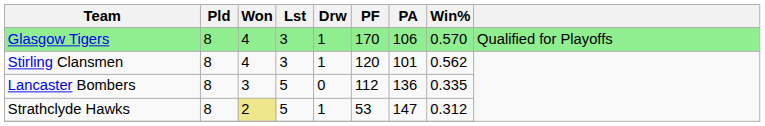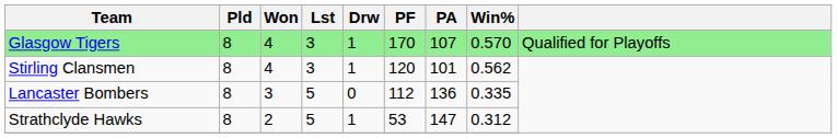 <table class="wikitable" width=65%">
 <tr>
 <th width=26%>Team</th>
 <th width=5%>Pld</th>
 <th width=5%>Won</th>
 <th width=5%>Lst</th>
 <th width=5%>Drw</th>
 <th width=5%>PF</th>
 <th width=5%>PA</th>
 <th width=6%>Win%</th>
 <th width=38%></th>
 </tr>
 <tr style="background:lightgreen">
 <td><a href='#'>Glasgow Tigers</a></td>
 <td>8</td>
 <td>4</td>
 <td>3</td>
 <td>1</td>
 <td>170</td>
-<td>106</td>
+<td>107</td>
 <td>0.570</td>
 <td>Qualified for Playoffs</td>
 </tr>
 <tr>
 <td><a href='#'>Stirling</a> Clansmen</td>
 <td>8</td>
 <td>4</td>
 <td>3</td>
 <td>1</td>
 <td>120</td>
 <td>101</td>
 <td>0.562</td>
 </tr>
 <tr>
 <td><a href='#'>Lancaster</a> Bombers</td>
 <td>8</td>
 <td>3</td>
 <td>5</td>
 <td>0</td>
 <td>112</td>
 <td>136</td>
 <td>0.335</td>
 </tr>
 <tr>
 <td>Strathclyde Hawks</td>
 <td>8</td>
-<td style="background: khaki;">2</td>
+<td>2</td>
 <td>5</td>
 <td>1</td>
 <td>53</td>
 <td>147</td>
 <td>0.312</td>
 </tr>
 <tr>
 </tr>
 </table>
